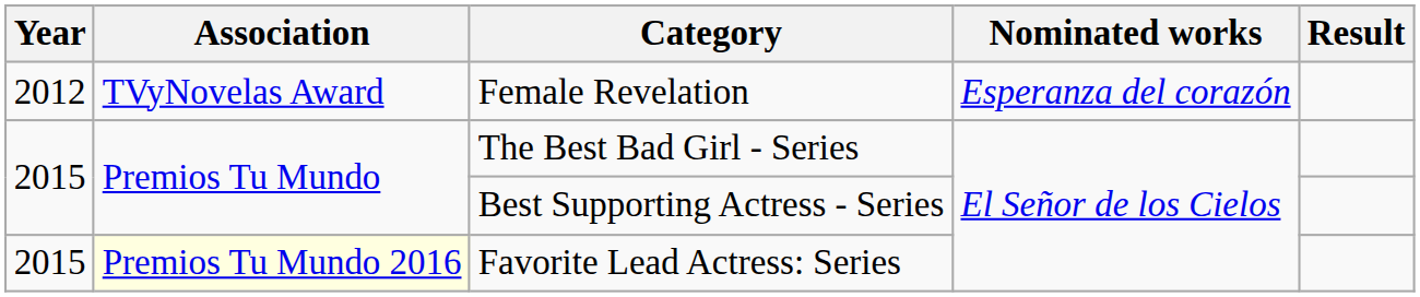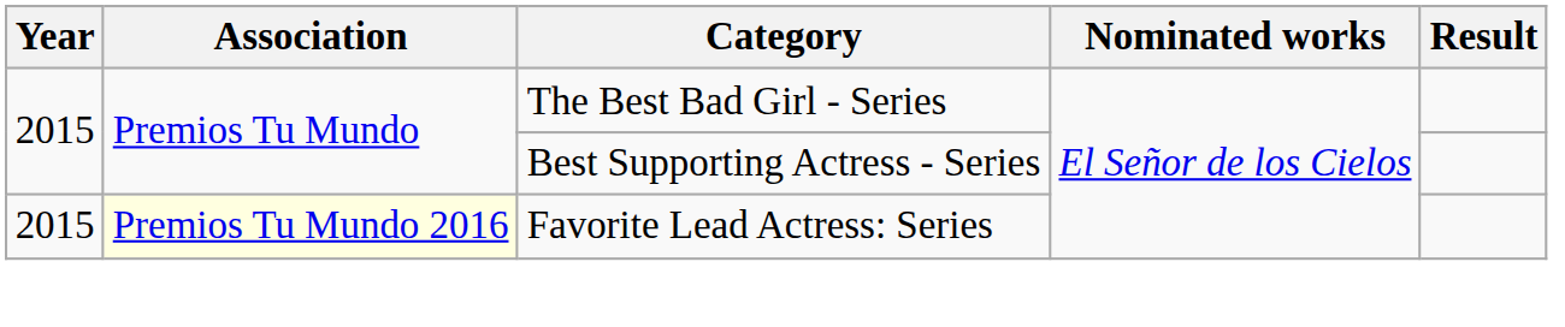 <table class="wikitable sortable">
 <tr>
 <th>Year</th>
 <th>Association</th>
 <th>Category</th>
 <th>Nominated works</th>
 <th>Result</th>
-</tr>
-<tr>
-<td rowspan=1>2012</td>
-<td rowspan=1><a href='#'>TVyNovelas Award</a></td>
-<td>Female Revelation</td>
-<td rowspan=1><em><a href='#'>Esperanza del corazón</a></em></td>
-<td></td>
 </tr>
 <tr>
 <td rowspan=2>2015</td>
 <td rowspan=2><a href='#'>Premios Tu Mundo</a></td>
 <td>The Best Bad Girl - Series</td>
 <td rowspan=3><em><a href='#'>El Señor de los Cielos</a></em></td>
 <td></td>
 </tr>
 <tr>
 <td>Best Supporting Actress - Series</td>
 <td></td>
 </tr>
 <tr>
 <td rowspan=1>2015</td>
 <td style="background: lightyellow;"><a href='#'>Premios Tu Mundo 2016</a></td>
 <td>Favorite Lead Actress: Series</td>
 <td></td>
 </tr>
 </table>
